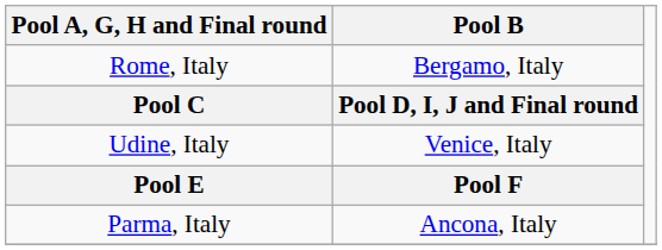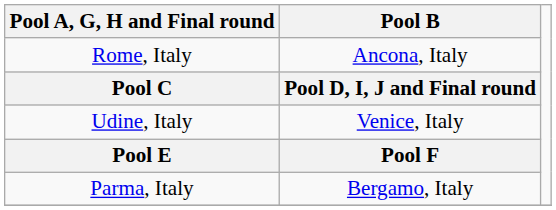 <table class="wikitable" style="text-align:center">
 <tr>
 <th>Pool A, G, H and Final round</th>
 <th>Pool B</th>
 <td rowspan=6></td>
 </tr>
 <tr>
 <td> <a href='#'>Rome</a>, Italy</td>
-<td> <a href='#'>Bergamo</a>, Italy</td>
+<td> <a href='#'>Ancona</a>, Italy</td>
 </tr>
 <tr>
 <th>Pool C</th>
 <th>Pool D, I, J and Final round</th>
 </tr>
 <tr>
 <td> <a href='#'>Udine</a>, Italy</td>
 <td> <a href='#'>Venice</a>, Italy</td>
 </tr>
 <tr>
 <th>Pool E</th>
 <th>Pool F</th>
 </tr>
 <tr>
 <td> <a href='#'>Parma</a>, Italy</td>
-<td> <a href='#'>Ancona</a>, Italy</td>
+<td> <a href='#'>Bergamo</a>, Italy</td>
 </tr>
 <tr>
 </tr>
 </table>
